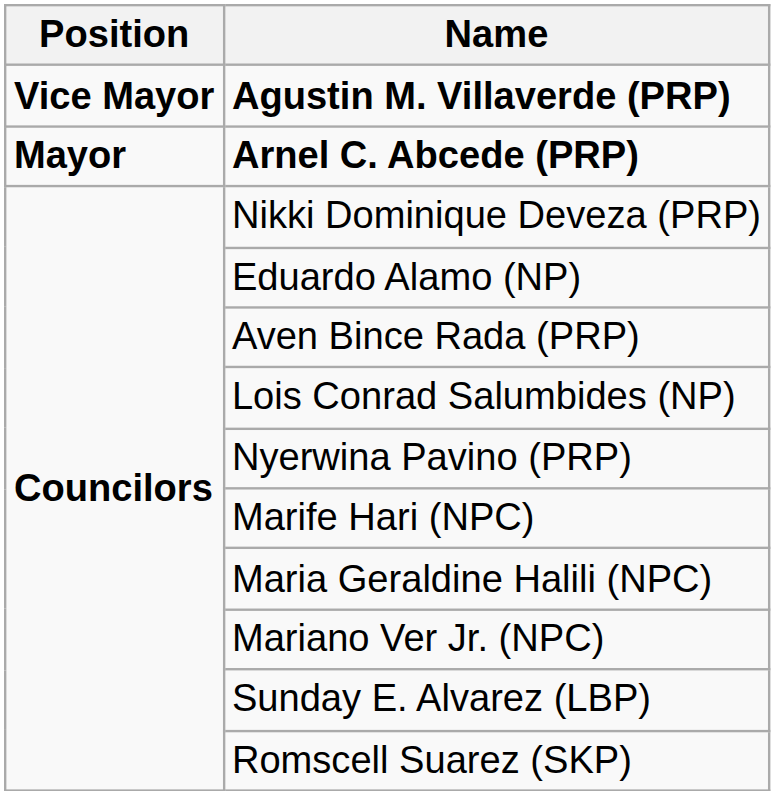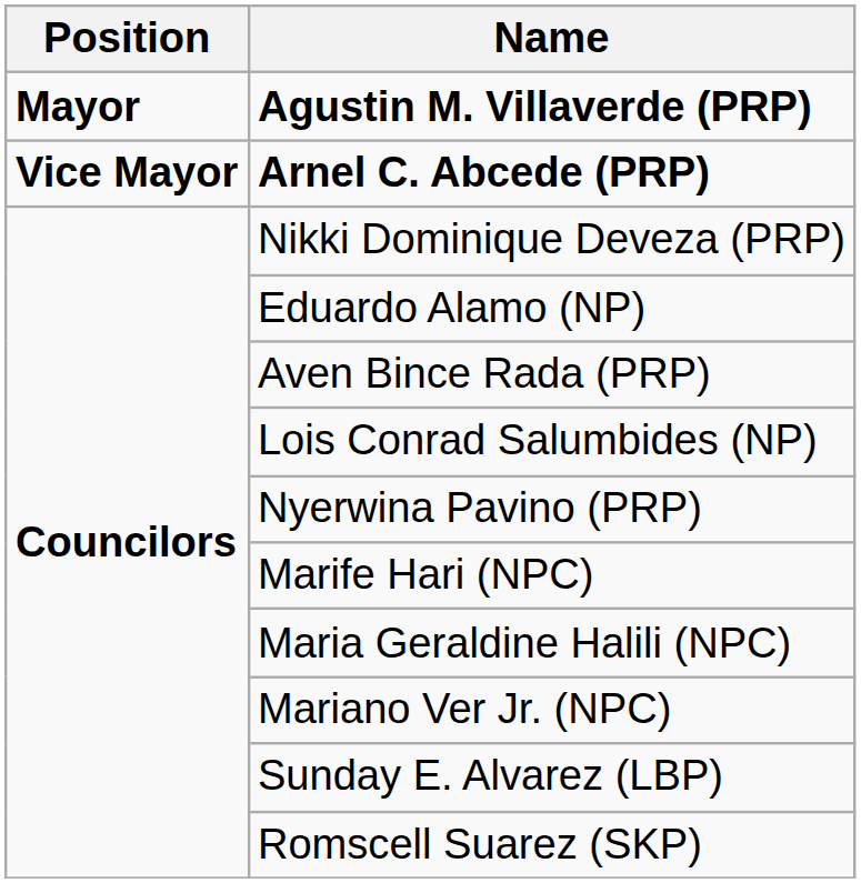 <table class=wikitable>
 <tr>
 <th>Position</th>
 <th>Name</th>
 </tr>
 <tr>
-<td><strong>Vice Mayor</strong></td>
+<td><strong>Mayor</strong></td>
 <td><strong> Agustin M. Villaverde (PRP) </strong></td>
 </tr>
 <tr>
-<td><strong>Mayor</strong></td>
+<td><strong>Vice Mayor</strong></td>
 <td><strong>Arnel C. Abcede (PRP)</strong></td>
 </tr>
 <tr>
 <td rowspan=10><strong>Councilors</strong></td>
 <td>Nikki Dominique Deveza (PRP)</td>
 </tr>
 <tr>
 <td>Eduardo Alamo (NP)</td>
 </tr>
 <tr>
 <td>Aven Bince Rada (PRP)</td>
 </tr>
 <tr>
 <td>Lois Conrad Salumbides (NP)</td>
 </tr>
 <tr>
 <td>Nyerwina Pavino (PRP)</td>
 </tr>
 <tr>
 <td>Marife Hari (NPC)</td>
 </tr>
 <tr>
 <td>Maria Geraldine Halili (NPC)</td>
 </tr>
 <tr>
 <td>Mariano Ver Jr. (NPC)</td>
 </tr>
 <tr>
 <td>Sunday E. Alvarez (LBP)</td>
 </tr>
 <tr>
 <td>Romscell Suarez (SKP)</td>
 </tr>
 </table>
